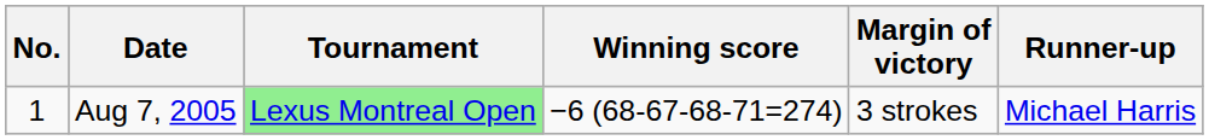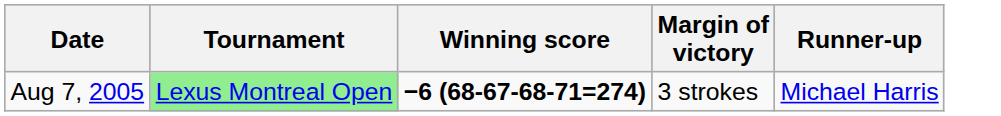 <table class="wikitable" style="font-size:95%;">
 <tr>
-<th>No.</th>
 <th>Date</th>
 <th>Tournament</th>
 <th>Winning score</th>
 <th>Margin of<br>victory</th>
 <th>Runner-up</th>
 </tr>
 <tr>
-<td align=center>1</td>
 <td align=right>Aug 7, <a href='#'>2005</a></td>
 <td style="background: lightgreen;"><a href='#'>Lexus Montreal Open</a></td>
-<td>−6 (68-67-68-71=274)</td>
+<td><strong>−6 (68-67-68-71=274)</strong></td>
 <td>3 strokes</td>
 <td> <a href='#'>Michael Harris</a></td>
 </tr>
 </table>
